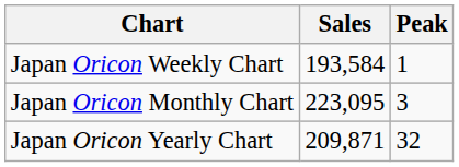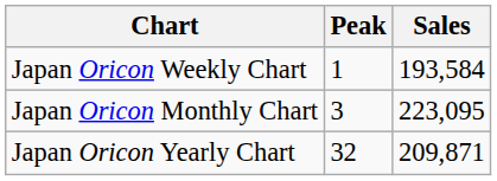 <table class="wikitable sortable">
 <tr>
 <th>Chart</th>
+<th>Peak</th>
 <th>Sales</th>
-<th>Peak</th>
 </tr>
 <tr>
 <td>Japan <em><a href='#'>Oricon</a></em> Weekly Chart</td>
+<td>1</td>
 <td>193,584</td>
-<td>1</td>
 </tr>
 <tr>
 <td>Japan <em><a href='#'>Oricon</a></em> Monthly Chart</td>
+<td>3</td>
 <td>223,095</td>
-<td>3</td>
 </tr>
 <tr>
 <td>Japan <em>Oricon</em> Yearly Chart</td>
+<td>32</td>
 <td>209,871</td>
-<td>32</td>
 </tr>
 </table>
